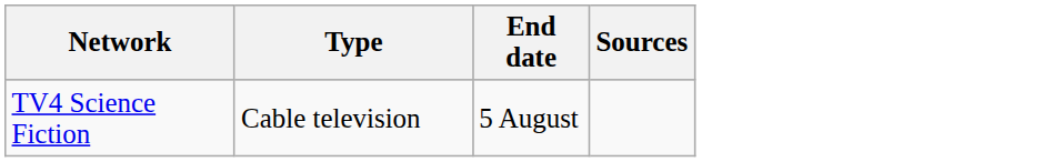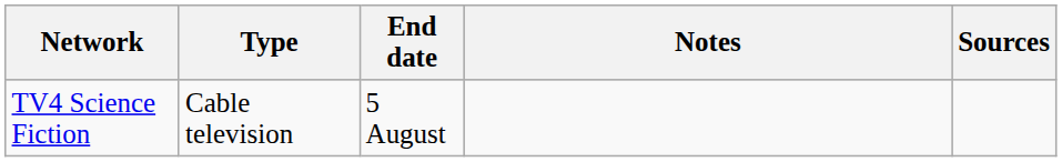 <table class="wikitable">
 <tr>
 <th style="text-align:center; width:125px">Network</th>
 <th style="text-align:center; width:130px">Type</th>
 <th style="text-align:center; width:60px">End date</th>
+<th style="text-align:center; width:500px">Notes</th>
 <th style="text-align:center; width:30px">Sources</th>
 </tr>
 <tr>
 <td><a href='#'>TV4 Science Fiction</a></td>
 <td>Cable television</td>
 <td>5 August</td>
 <td></td>
+<td></td>
 </tr>
 </table>
